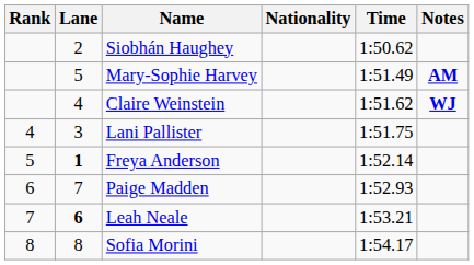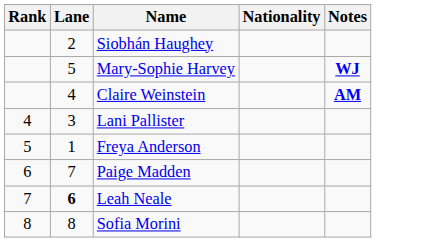 <table class="wikitable sortable" style="text-align:center">
 <tr>
 <th>Rank</th>
 <th>Lane</th>
 <th>Name</th>
 <th>Nationality</th>
-<th>Time</th>
 <th>Notes</th>
 </tr>
 <tr>
 <td></td>
 <td>2</td>
 <td align=left><a href='#'>Siobhán Haughey</a></td>
 <td align=left></td>
-<td>1:50.62</td>
 <td></td>
 </tr>
 <tr>
 <td></td>
 <td>5</td>
 <td align=left><a href='#'>Mary-Sophie Harvey</a></td>
 <td align=left></td>
-<td>1:51.49</td>
-<td><a href='#'><strong>AM</strong></a></td>
+<td><a href='#'><strong>WJ</strong></a></td>
 </tr>
 <tr>
 <td></td>
 <td>4</td>
 <td align=left><a href='#'>Claire Weinstein</a></td>
 <td align=left></td>
-<td>1:51.62</td>
-<td><a href='#'><strong>WJ</strong></a></td>
+<td><a href='#'><strong>AM</strong></a></td>
 </tr>
 <tr>
 <td>4</td>
 <td>3</td>
 <td align=left><a href='#'>Lani Pallister</a></td>
 <td align=left></td>
-<td>1:51.75</td>
 <td></td>
 </tr>
 <tr>
 <td>5</td>
-<td><strong>1</strong></td>
+<td>1</td>
 <td align=left><a href='#'>Freya Anderson</a></td>
 <td align=left></td>
-<td>1:52.14</td>
 <td></td>
 </tr>
 <tr>
 <td>6</td>
 <td>7</td>
 <td align=left><a href='#'>Paige Madden</a></td>
 <td align=left></td>
-<td>1:52.93</td>
 <td></td>
 </tr>
 <tr>
 <td>7</td>
 <td><strong>6</strong></td>
 <td align=left><a href='#'>Leah Neale</a></td>
 <td align=left></td>
-<td>1:53.21</td>
 <td></td>
 </tr>
 <tr>
 <td>8</td>
 <td>8</td>
 <td align=left><a href='#'>Sofia Morini</a></td>
 <td align=left></td>
-<td>1:54.17</td>
 <td></td>
 </tr>
 </table>
